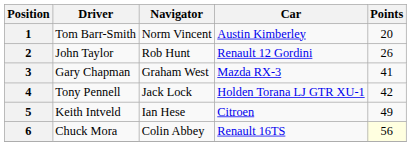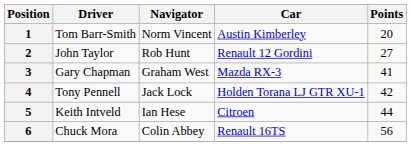 <table class="wikitable" border="1">
 <tr>
 <th>Position</th>
 <th>Driver</th>
 <th>Navigator</th>
 <th>Car</th>
 <th>Points</th>
 </tr>
 <tr>
 <th>1</th>
 <td>Tom Barr-Smith</td>
 <td>Norm Vincent</td>
 <td><a href='#'>Austin Kimberley</a></td>
 <td align="center">20</td>
 </tr>
 <tr>
 <th>2</th>
 <td>John Taylor</td>
 <td>Rob Hunt</td>
 <td><a href='#'>Renault 12 Gordini</a></td>
-<td align="center">26</td>
+<td align="center">27</td>
 </tr>
 <tr>
 <th>3</th>
 <td>Gary Chapman</td>
 <td>Graham West</td>
 <td><a href='#'>Mazda RX-3</a></td>
 <td align="center">41</td>
 </tr>
 <tr>
 <th>4</th>
 <td>Tony Pennell</td>
 <td>Jack Lock</td>
 <td><a href='#'>Holden Torana LJ GTR XU-1</a></td>
 <td align="center">42</td>
 </tr>
 <tr>
 <th>5</th>
 <td>Keith Intveld</td>
 <td>Ian Hese</td>
 <td><a href='#'>Citroen</a></td>
-<td align="center">49</td>
+<td align="center">44</td>
 </tr>
 <tr>
 <th>6</th>
 <td>Chuck Mora</td>
 <td>Colin Abbey</td>
 <td><a href='#'>Renault 16TS</a></td>
-<td align="center" style="background: lightyellow;">56</td>
+<td align="center">56</td>
 </tr>
 <tr>
 </tr>
 </table>
